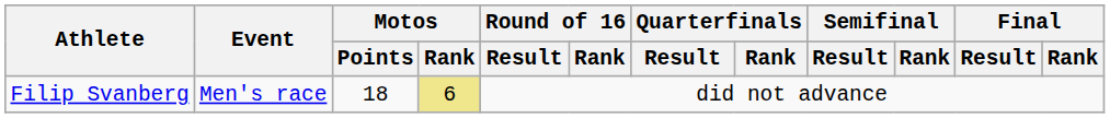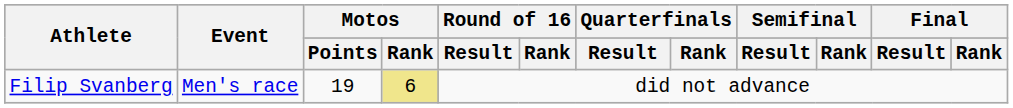 <table class="wikitable" style="font-size:90%">
 <tr>
 <th rowspan=2>Athlete</th>
 <th rowspan=2>Event</th>
 <th colspan=2>Motos</th>
 <th colspan=2>Round of 16</th>
 <th colspan=2>Quarterfinals</th>
 <th colspan=2>Semifinal</th>
 <th colspan=2>Final</th>
 </tr>
 <tr>
 <th>Points</th>
 <th>Rank</th>
 <th>Result</th>
 <th>Rank</th>
 <th>Result</th>
 <th>Rank</th>
 <th>Result</th>
 <th>Rank</th>
 <th>Result</th>
 <th>Rank</th>
 </tr>
 <tr align=center>
 <td align=left><a href='#'>Filip Svanberg</a></td>
 <td align=left><a href='#'>Men's race</a></td>
-<td>18</td>
+<td>19</td>
 <td style="background: khaki;">6</td>
 <td colspan=8>did not advance</td>
 </tr>
 </table>
